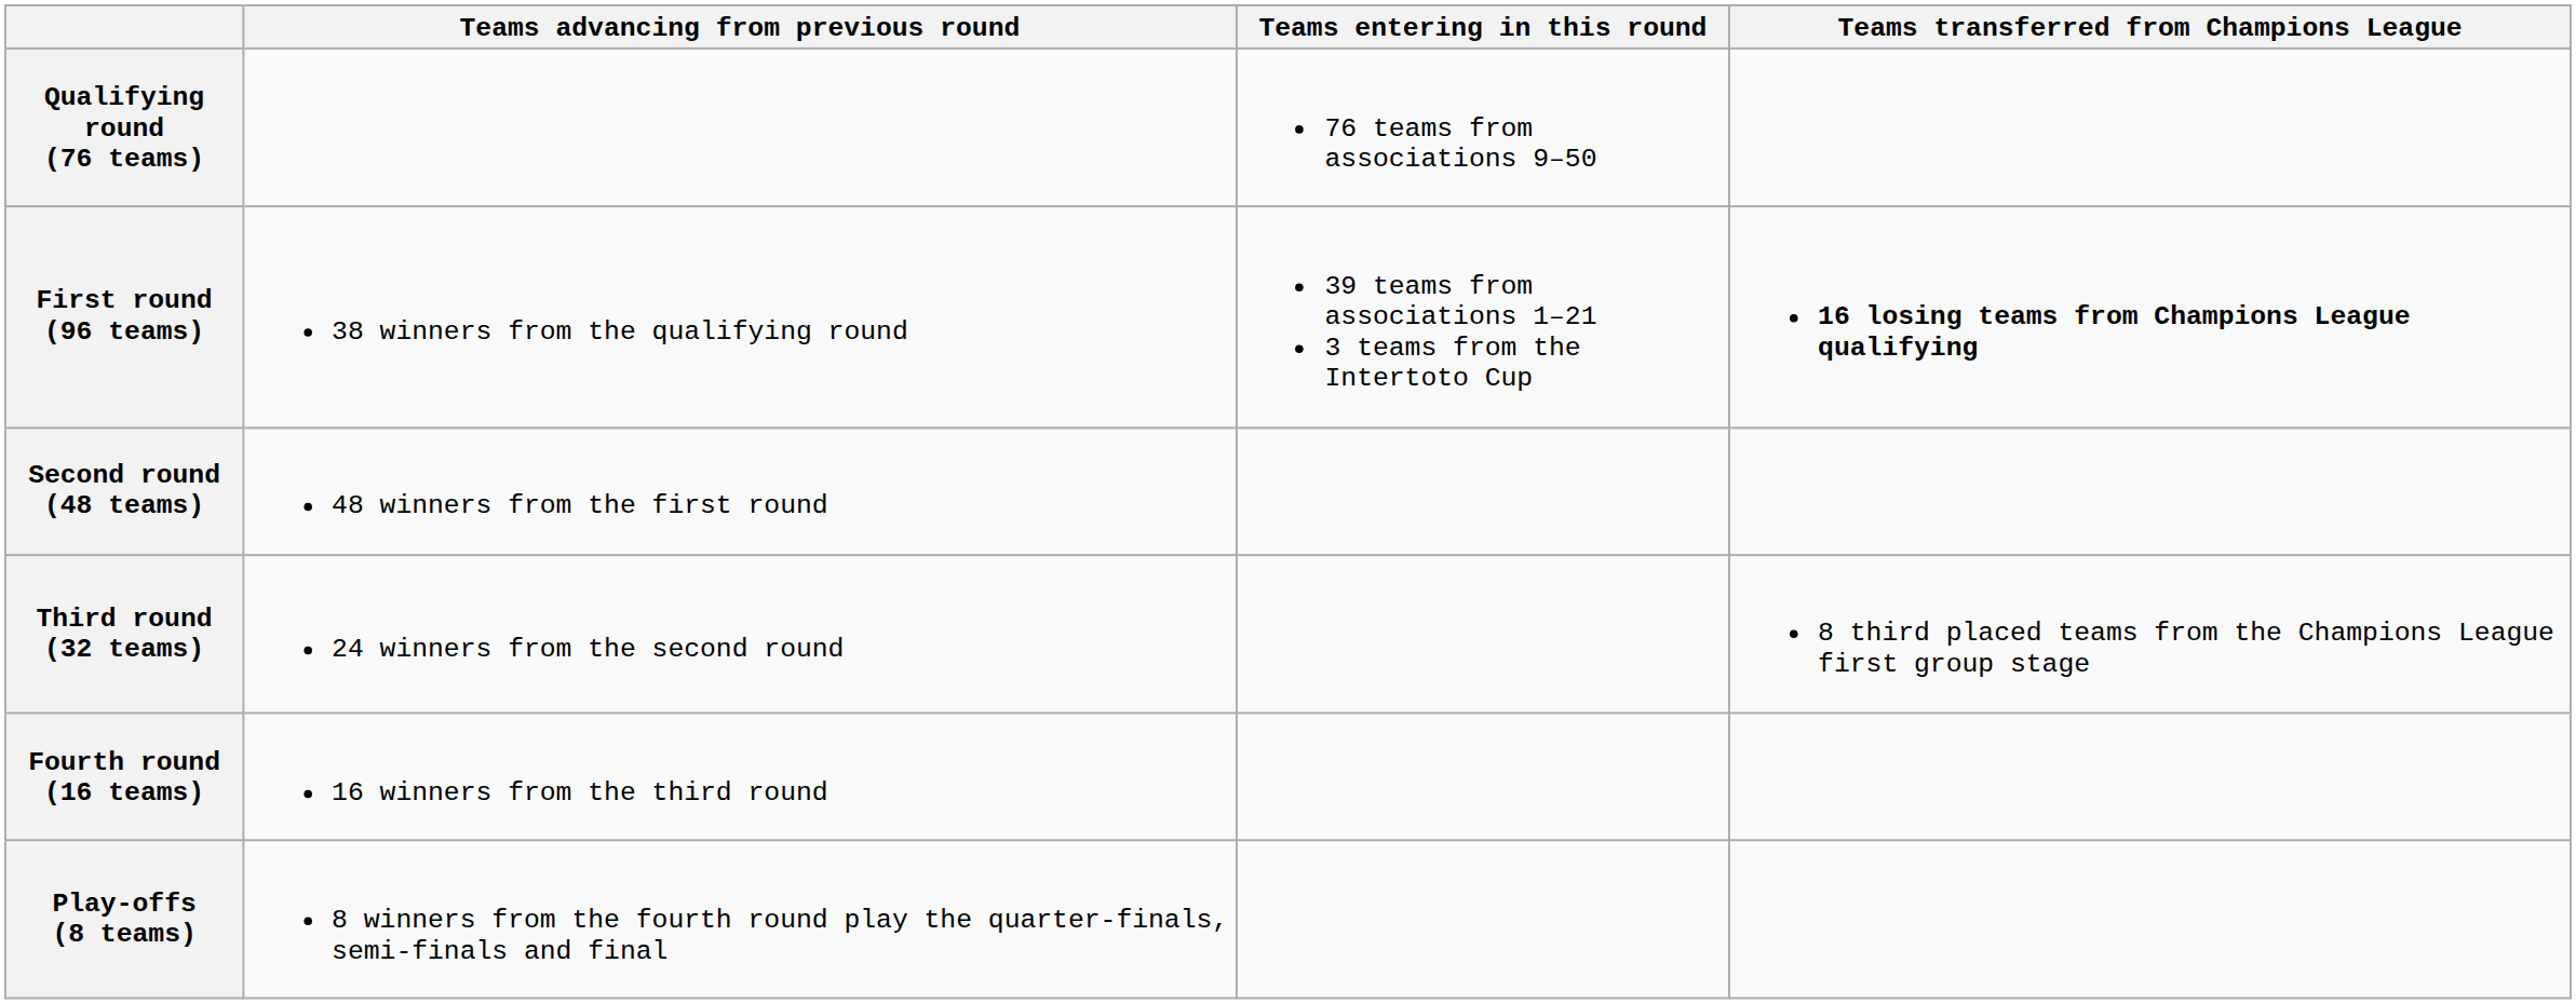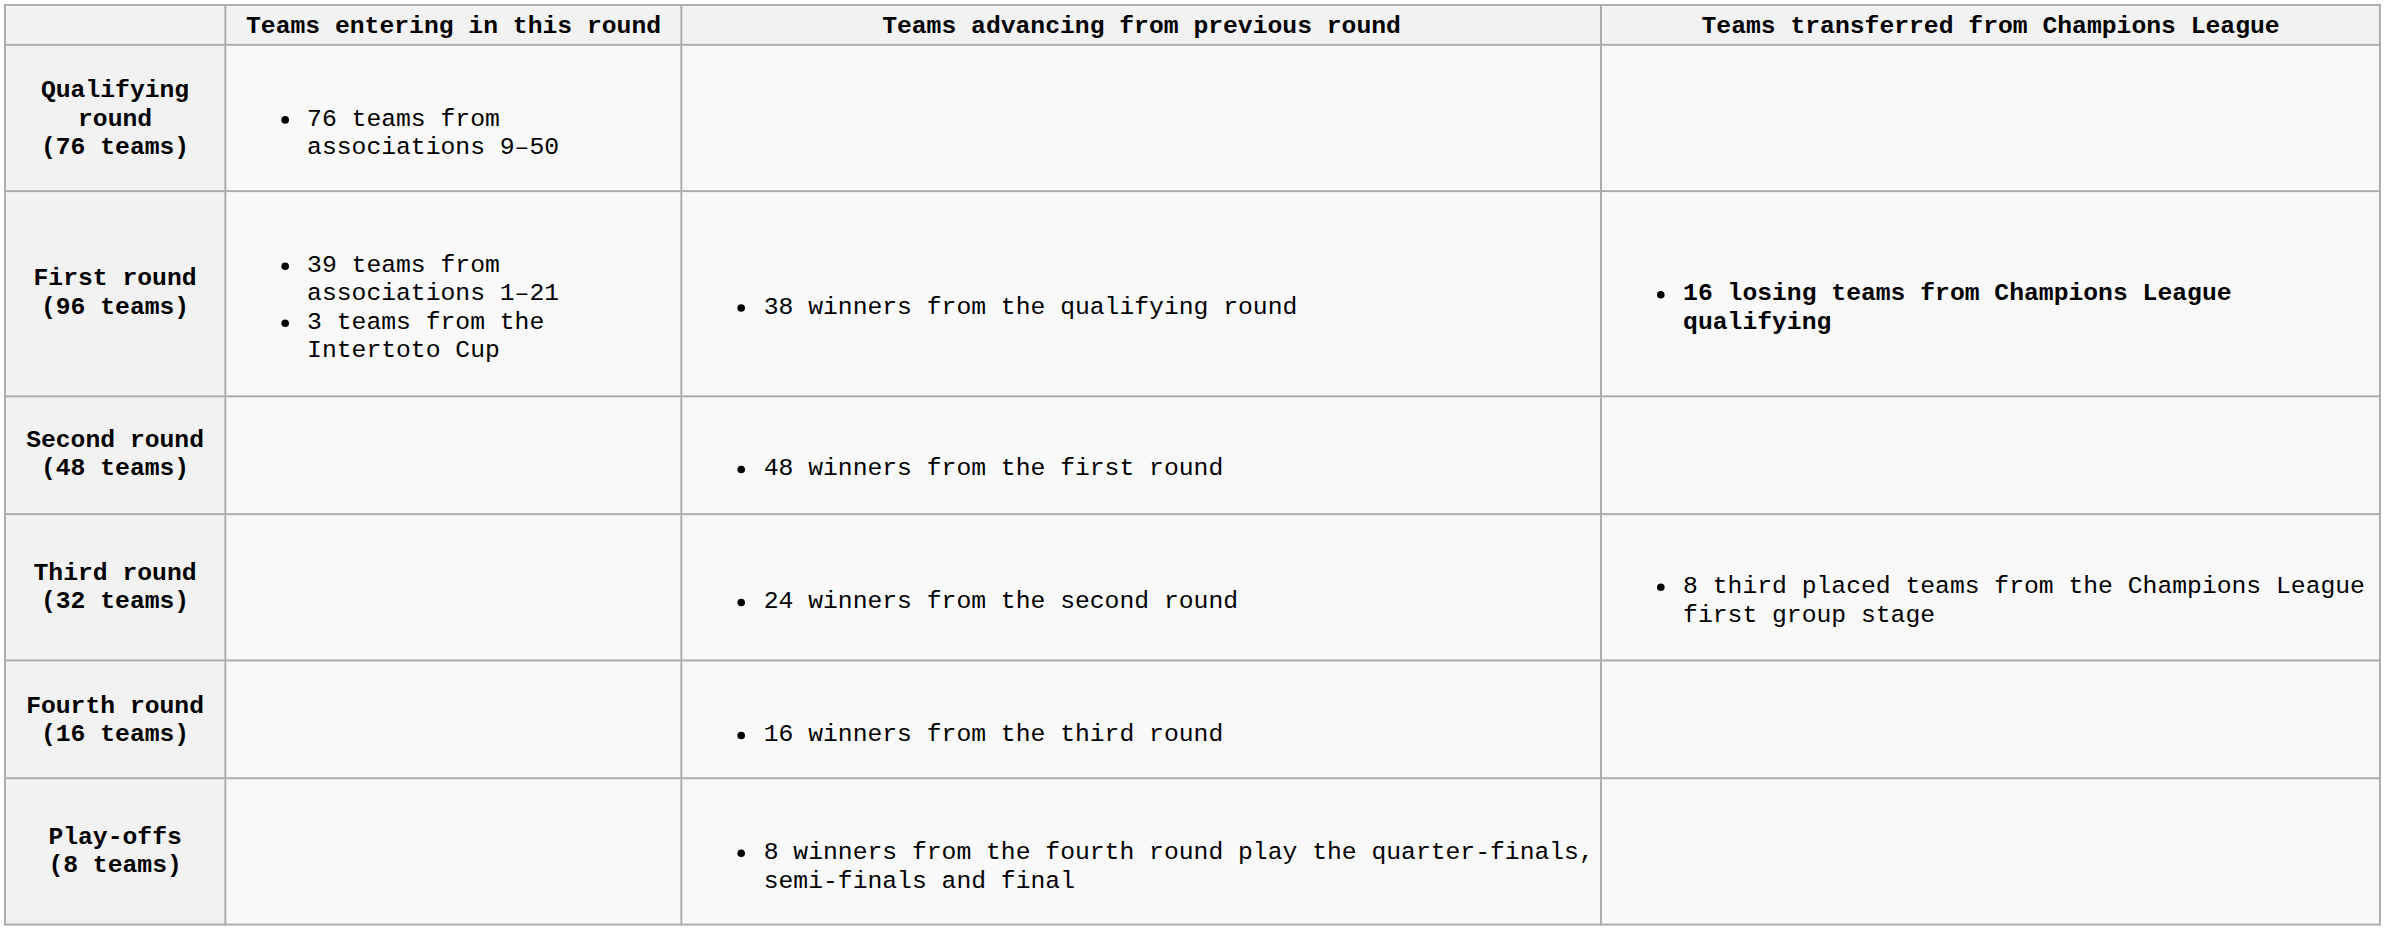 <table class="wikitable">
 <tr>
 <th></th>
+<th>Teams entering in this round</th>
 <th>Teams advancing from previous round</th>
-<th>Teams entering in this round</th>
 <th>Teams transferred from Champions League</th>
 </tr>
 <tr>
 <th>Qualifying round<br> (76 teams)</th>
+<td><br><ul><li>76 teams from associations 9–50</li></ul></td>
 <td></td>
-<td><br><ul><li>76 teams from associations 9–50</li></ul></td>
 <td></td>
 </tr>
 <tr>
 <th>First round<br> (96 teams)</th>
+<td><br><ul><li>39 teams from associations 1–21</li><li>3 teams from the Intertoto Cup</li></ul></td>
 <td><br><ul><li>38 winners from the qualifying round</li></ul></td>
-<td><br><ul><li>39 teams from associations 1–21</li><li>3 teams from the Intertoto Cup</li></ul></td>
 <td><strong><br><ul><li>16 losing teams from Champions League qualifying</li></ul></strong></td>
 </tr>
 <tr>
 <th>Second round<br> (48 teams)</th>
+<td></td>
 <td><br><ul><li>48 winners from the first round</li></ul></td>
-<td></td>
 <td></td>
 </tr>
 <tr>
 <th>Third round<br> (32 teams)</th>
+<td></td>
 <td><br><ul><li>24 winners from the second round</li></ul></td>
-<td></td>
 <td><br><ul><li>8 third placed teams from the Champions League first group stage</li></ul></td>
 </tr>
 <tr>
 <th>Fourth round<br> (16 teams)</th>
+<td></td>
 <td><br><ul><li>16 winners from the third round</li></ul></td>
-<td></td>
 <td></td>
 </tr>
 <tr>
 <th>Play-offs<br> (8 teams)</th>
+<td></td>
 <td><br><ul><li>8 winners from the fourth round play the quarter-finals, semi-finals and final</li></ul></td>
-<td></td>
 <td></td>
 </tr>
 </table>
